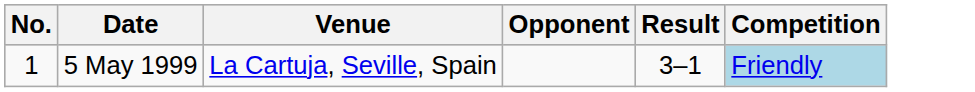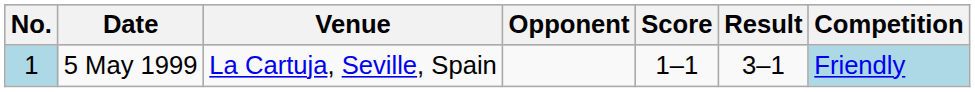 <table class="wikitable sortable">
 <tr>
 <th scope="col">No.</th>
 <th scope="col">Date</th>
 <th scope="col">Venue</th>
 <th scope="col">Opponent</th>
+<th scope="col">Score</th>
 <th scope="col">Result</th>
 <th scope="col">Competition</th>
 </tr>
 <tr>
-<td align="center">1</td>
+<td align="center" style="background: lightblue;">1</td>
 <td>5 May 1999</td>
 <td><a href='#'>La Cartuja</a>, <a href='#'>Seville</a>, Spain</td>
 <td></td>
+<td align="center">1–1</td>
 <td align="center">3–1</td>
 <td style="background: lightblue;"><a href='#'>Friendly</a></td>
 </tr>
 </table>
